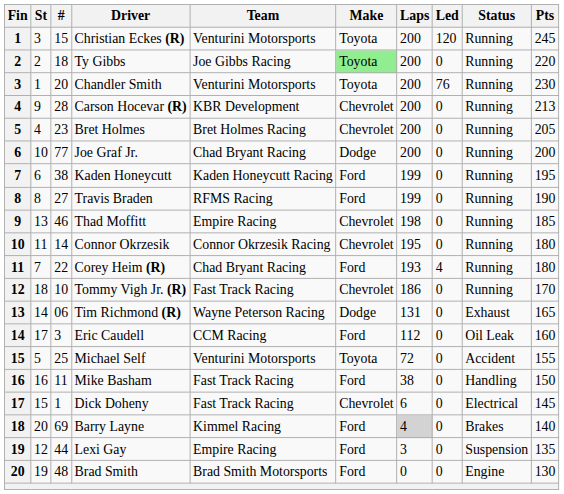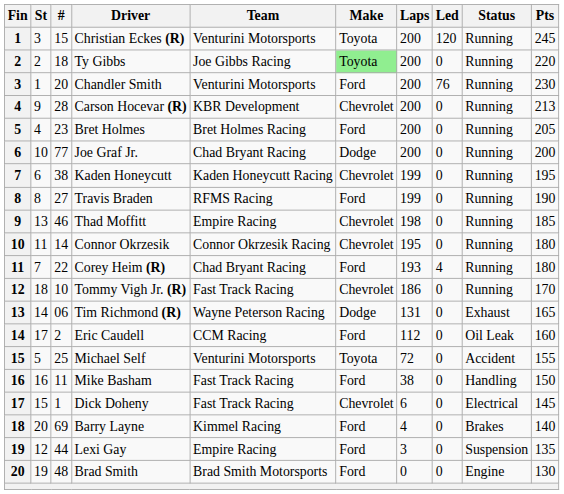 <table class="wikitable" style="font-size:95%">
 <tr>
 <th>Fin</th>
 <th>St</th>
 <th>#</th>
 <th>Driver</th>
 <th>Team</th>
 <th>Make</th>
 <th>Laps</th>
 <th>Led</th>
 <th>Status</th>
 <th>Pts</th>
 </tr>
 <tr>
 <th>1</th>
 <td>3</td>
 <td>15</td>
 <td>Christian Eckes <strong>(R)</strong></td>
 <td>Venturini Motorsports</td>
 <td>Toyota</td>
 <td>200</td>
 <td>120</td>
 <td>Running</td>
 <td>245</td>
 </tr>
 <tr>
 <th>2</th>
 <td>2</td>
 <td>18</td>
 <td>Ty Gibbs</td>
 <td>Joe Gibbs Racing</td>
 <td style="background: lightgreen;">Toyota</td>
 <td>200</td>
 <td>0</td>
 <td>Running</td>
 <td>220</td>
 </tr>
 <tr>
 <th>3</th>
 <td>1</td>
 <td>20</td>
 <td>Chandler Smith</td>
 <td>Venturini Motorsports</td>
-<td>Toyota</td>
+<td>Ford</td>
 <td>200</td>
 <td>76</td>
 <td>Running</td>
 <td>230</td>
 </tr>
 <tr>
 <th>4</th>
 <td>9</td>
 <td>28</td>
 <td>Carson Hocevar <strong>(R)</strong></td>
 <td>KBR Development</td>
 <td>Chevrolet</td>
 <td>200</td>
 <td>0</td>
 <td>Running</td>
 <td>213</td>
 </tr>
 <tr>
 <th>5</th>
 <td>4</td>
 <td>23</td>
 <td>Bret Holmes</td>
 <td>Bret Holmes Racing</td>
-<td>Chevrolet</td>
+<td>Ford</td>
 <td>200</td>
 <td>0</td>
 <td>Running</td>
 <td>205</td>
 </tr>
 <tr>
 <th>6</th>
 <td>10</td>
 <td>77</td>
 <td>Joe Graf Jr.</td>
 <td>Chad Bryant Racing</td>
 <td>Dodge</td>
 <td>200</td>
 <td>0</td>
 <td>Running</td>
 <td>200</td>
 </tr>
 <tr>
 <th>7</th>
 <td>6</td>
 <td>38</td>
 <td>Kaden Honeycutt</td>
 <td>Kaden Honeycutt Racing</td>
-<td>Ford</td>
+<td>Chevrolet</td>
 <td>199</td>
 <td>0</td>
 <td>Running</td>
 <td>195</td>
 </tr>
 <tr>
 <th>8</th>
 <td>8</td>
 <td>27</td>
 <td>Travis Braden</td>
 <td>RFMS Racing</td>
 <td>Ford</td>
 <td>199</td>
 <td>0</td>
 <td>Running</td>
 <td>190</td>
 </tr>
 <tr>
 <th>9</th>
 <td>13</td>
 <td>46</td>
 <td>Thad Moffitt</td>
 <td>Empire Racing</td>
 <td>Chevrolet</td>
 <td>198</td>
 <td>0</td>
 <td>Running</td>
 <td>185</td>
 </tr>
 <tr>
 <th>10</th>
 <td>11</td>
 <td>14</td>
 <td>Connor Okrzesik</td>
 <td>Connor Okrzesik Racing</td>
 <td>Chevrolet</td>
 <td>195</td>
 <td>0</td>
 <td>Running</td>
 <td>180</td>
 </tr>
 <tr>
 <th>11</th>
 <td>7</td>
 <td>22</td>
 <td>Corey Heim <strong>(R)</strong></td>
 <td>Chad Bryant Racing</td>
 <td>Ford</td>
 <td>193</td>
 <td>4</td>
 <td>Running</td>
 <td>180</td>
 </tr>
 <tr>
 <th>12</th>
 <td>18</td>
 <td>10</td>
 <td>Tommy Vigh Jr. <strong>(R)</strong></td>
 <td>Fast Track Racing</td>
 <td>Chevrolet</td>
 <td>186</td>
 <td>0</td>
 <td>Running</td>
 <td>170</td>
 </tr>
 <tr>
 <th>13</th>
 <td>14</td>
 <td>06</td>
 <td>Tim Richmond <strong>(R)</strong></td>
 <td>Wayne Peterson Racing</td>
 <td>Dodge</td>
 <td>131</td>
 <td>0</td>
 <td>Exhaust</td>
 <td>165</td>
 </tr>
 <tr>
 <th>14</th>
 <td>17</td>
-<td>3</td>
+<td>2</td>
 <td>Eric Caudell</td>
 <td>CCM Racing</td>
 <td>Ford</td>
 <td>112</td>
 <td>0</td>
 <td>Oil Leak</td>
 <td>160</td>
 </tr>
 <tr>
 <th>15</th>
 <td>5</td>
 <td>25</td>
 <td>Michael Self</td>
 <td>Venturini Motorsports</td>
 <td>Toyota</td>
 <td>72</td>
 <td>0</td>
 <td>Accident</td>
 <td>155</td>
 </tr>
 <tr>
 <th>16</th>
 <td>16</td>
 <td>11</td>
 <td>Mike Basham</td>
 <td>Fast Track Racing</td>
 <td>Ford</td>
 <td>38</td>
 <td>0</td>
 <td>Handling</td>
 <td>150</td>
 </tr>
 <tr>
 <th>17</th>
 <td>15</td>
 <td>1</td>
 <td>Dick Doheny</td>
 <td>Fast Track Racing</td>
 <td>Chevrolet</td>
 <td>6</td>
 <td>0</td>
 <td>Electrical</td>
 <td>145</td>
 </tr>
 <tr>
 <th>18</th>
 <td>20</td>
 <td>69</td>
 <td>Barry Layne</td>
 <td>Kimmel Racing</td>
 <td>Ford</td>
-<td style="background: lightgrey;">4</td>
+<td>4</td>
 <td>0</td>
 <td>Brakes</td>
 <td>140</td>
 </tr>
 <tr>
 <th>19</th>
 <td>12</td>
 <td>44</td>
 <td>Lexi Gay</td>
 <td>Empire Racing</td>
 <td>Ford</td>
 <td>3</td>
 <td>0</td>
 <td>Suspension</td>
 <td>135</td>
 </tr>
 <tr>
 <th>20</th>
 <td>19</td>
 <td>48</td>
 <td>Brad Smith</td>
 <td>Brad Smith Motorsports</td>
 <td>Ford</td>
 <td>0</td>
 <td>0</td>
 <td>Engine</td>
 <td>130</td>
 </tr>
 <tr>
 <th colspan="10"></th>
 </tr>
 </table>
